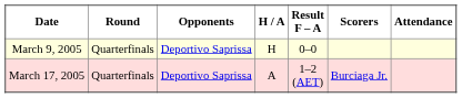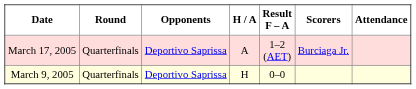 <table border="2" cellpadding="4" style="border-collapse:collapse; text-align:center;">
 <tr>
 <th><strong>Date</strong></th>
 <th><strong>Round</strong></th>
 <th><strong>Opponents</strong></th>
 <th><strong>H / A</strong></th>
 <th><strong>Result<br>F – A</strong></th>
 <th><strong>Scorers</strong></th>
 <th><strong>Attendance</strong></th>
 </tr>
+<tr bgcolor="#ffdddd">
+<td>March 17, 2005</td>
+<td>Quarterfinals</td>
+<td><a href='#'>Deportivo Saprissa</a></td>
+<td>A</td>
+<td>1–2 <br>(<a href='#'>AET</a>)</td>
+<td><a href='#'>Burciaga Jr.</a></td>
+<td></td>
+</tr>
 <tr bgcolor="#ffffdd">
 <td>March 9, 2005</td>
 <td>Quarterfinals</td>
 <td><a href='#'>Deportivo Saprissa</a></td>
 <td>H</td>
 <td>0–0</td>
 <td></td>
 <td></td>
 </tr>
-<tr bgcolor="#ffdddd">
-<td>March 17, 2005</td>
-<td>Quarterfinals</td>
-<td><a href='#'>Deportivo Saprissa</a></td>
-<td>A</td>
-<td>1–2 <br>(<a href='#'>AET</a>)</td>
-<td><a href='#'>Burciaga Jr.</a></td>
-<td></td>
-</tr>
 </table>
